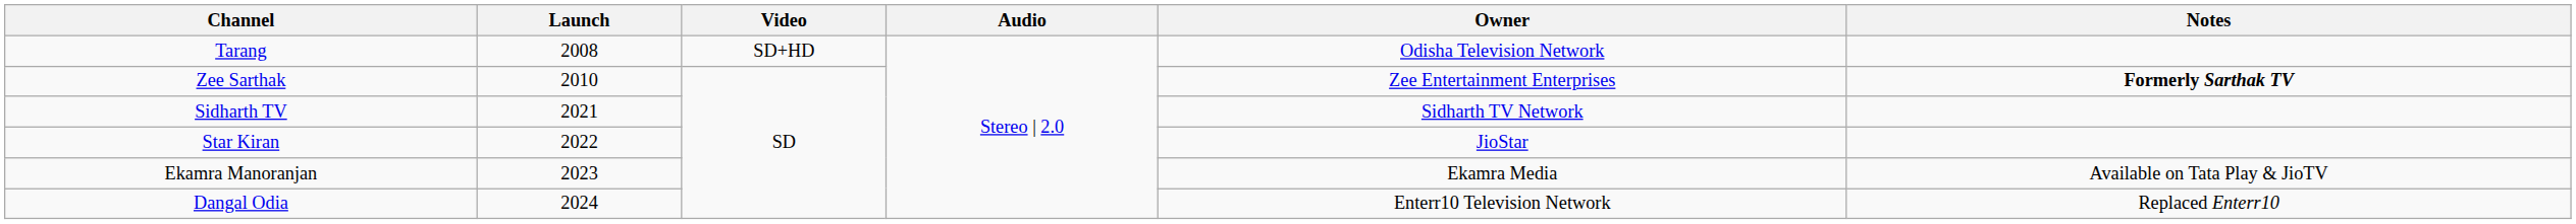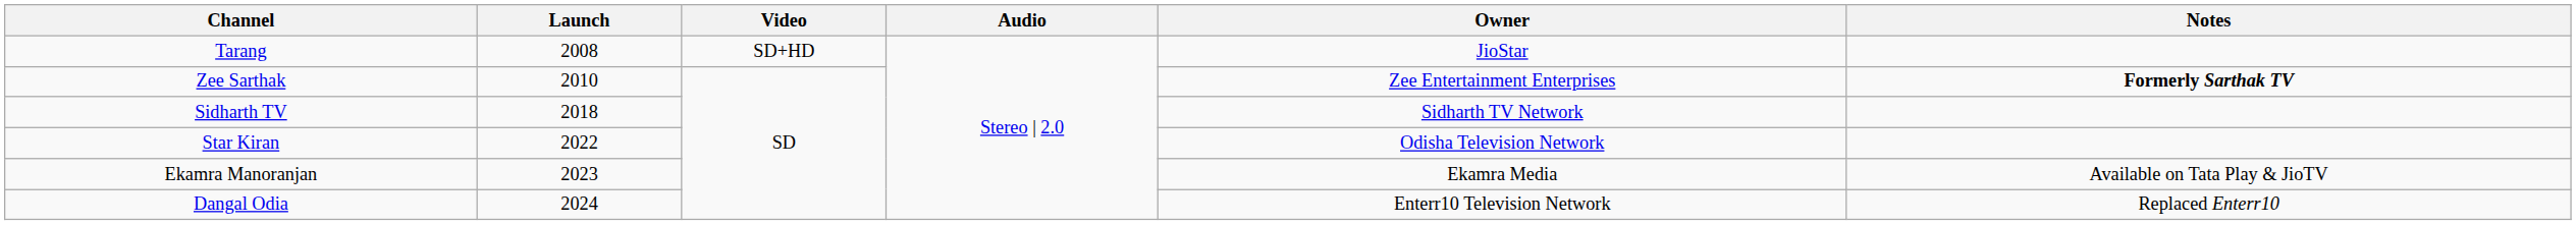 <table class="wikitable sortable" style="border-collapse:collapse; font-size: 90%; text-align:center" width="100%">
 <tr>
 <th>Channel</th>
 <th>Launch</th>
 <th>Video</th>
 <th>Audio</th>
 <th>Owner</th>
 <th>Notes</th>
 </tr>
 <tr>
 <td><a href='#'>Tarang</a></td>
 <td>2008</td>
 <td>SD+HD</td>
 <td rowspan="6"><a href='#'>Stereo</a> | <a href='#'>2.0</a></td>
-<td><a href='#'>Odisha Television Network</a></td>
+<td><a href='#'>JioStar</a></td>
 <td></td>
 </tr>
 <tr>
 <td><a href='#'>Zee Sarthak</a></td>
 <td>2010</td>
 <td rowspan="5">SD</td>
 <td><a href='#'>Zee Entertainment Enterprises</a></td>
 <td><strong>Formerly <em>Sarthak TV</em></strong></td>
 </tr>
 <tr>
 <td><a href='#'>Sidharth TV</a></td>
-<td>2021</td>
+<td>2018</td>
 <td><a href='#'>Sidharth TV Network</a></td>
 <td></td>
 </tr>
 <tr>
 <td><a href='#'>Star Kiran</a></td>
 <td>2022</td>
-<td><a href='#'>JioStar</a></td>
+<td><a href='#'>Odisha Television Network</a></td>
 <td></td>
 </tr>
 <tr>
 <td>Ekamra Manoranjan</td>
 <td>2023</td>
 <td>Ekamra Media</td>
 <td>Available on Tata Play & JioTV</td>
 </tr>
 <tr>
 <td><a href='#'>Dangal Odia</a></td>
 <td>2024</td>
 <td>Enterr10 Television Network</td>
 <td>Replaced <em>Enterr10</em></td>
 </tr>
 </table>
